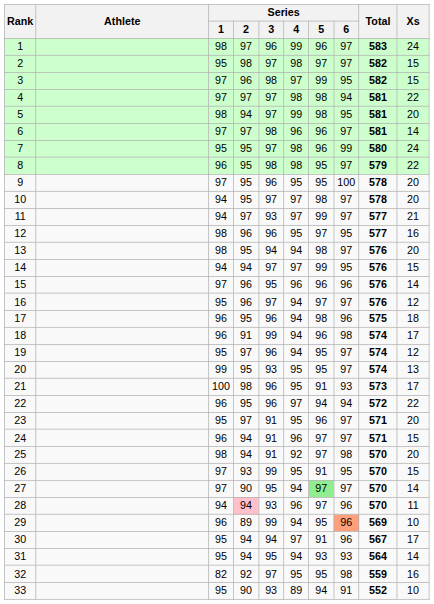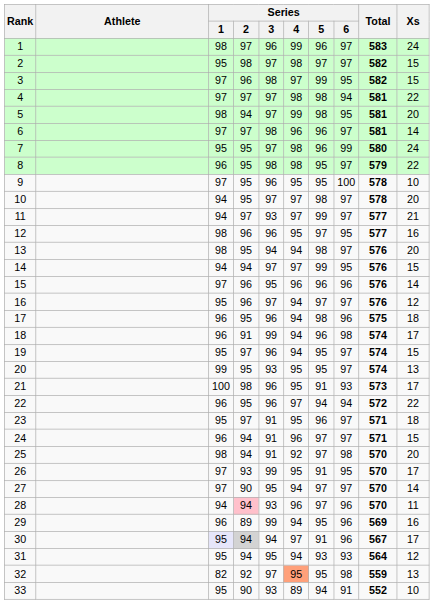 <table class="wikitable" style="text-align:center">
 <tr>
 <th rowspan=2 width=40>Rank</th>
 <th rowspan=2 width=250>Athlete</th>
 <th colspan=6>Series</th>
 <th rowspan=2 width=50>Total</th>
 <th rowspan=2 width=40>Xs</th>
 </tr>
 <tr>
 <th width=30>1</th>
 <th width=30>2</th>
 <th width=30>3</th>
 <th width=30>4</th>
 <th width=30>5</th>
 <th width=30>6</th>
 </tr>
 <tr bgcolor=ccffcc>
 <td>1</td>
 <td align=left></td>
 <td>98</td>
 <td>97</td>
 <td>96</td>
 <td>99</td>
 <td>96</td>
 <td>97</td>
 <td><strong>583</strong></td>
 <td>24</td>
 </tr>
 <tr bgcolor=ccffcc>
 <td>2</td>
 <td align=left></td>
 <td>95</td>
 <td>98</td>
 <td>97</td>
 <td>98</td>
 <td>97</td>
 <td>97</td>
 <td><strong>582</strong></td>
 <td>15</td>
 </tr>
 <tr bgcolor=ccffcc>
 <td>3</td>
 <td align=left></td>
 <td>97</td>
 <td>96</td>
 <td>98</td>
 <td>97</td>
 <td>99</td>
 <td>95</td>
 <td><strong>582</strong></td>
 <td>15</td>
 </tr>
 <tr bgcolor=ccffcc>
 <td>4</td>
 <td align=left></td>
 <td>97</td>
 <td>97</td>
 <td>97</td>
 <td>98</td>
 <td>98</td>
 <td>94</td>
 <td><strong>581</strong></td>
 <td>22</td>
 </tr>
 <tr bgcolor=ccffcc>
 <td>5</td>
 <td align=left></td>
 <td>98</td>
 <td>94</td>
 <td>97</td>
 <td>99</td>
 <td>98</td>
 <td>95</td>
 <td><strong>581</strong></td>
 <td>20</td>
 </tr>
 <tr bgcolor=ccffcc>
 <td>6</td>
 <td align=left></td>
 <td>97</td>
 <td>97</td>
 <td>98</td>
 <td>96</td>
 <td>96</td>
 <td>97</td>
 <td><strong>581</strong></td>
 <td>14</td>
 </tr>
 <tr bgcolor=ccffcc>
 <td>7</td>
 <td align=left></td>
 <td>95</td>
 <td>95</td>
 <td>97</td>
 <td>98</td>
 <td>96</td>
 <td>99</td>
 <td><strong>580</strong></td>
 <td>24</td>
 </tr>
 <tr bgcolor=ccffcc>
 <td>8</td>
 <td align=left></td>
 <td>96</td>
 <td>95</td>
 <td>98</td>
 <td>98</td>
 <td>95</td>
 <td>97</td>
 <td><strong>579</strong></td>
 <td>22</td>
 </tr>
 <tr>
 <td>9</td>
 <td align=left></td>
 <td>97</td>
 <td>95</td>
 <td>96</td>
 <td>95</td>
 <td>95</td>
 <td>100</td>
 <td><strong>578</strong></td>
-<td>20</td>
+<td>10</td>
 </tr>
 <tr>
 <td>10</td>
 <td align=left></td>
 <td>94</td>
 <td>95</td>
 <td>97</td>
 <td>97</td>
 <td>98</td>
 <td>97</td>
 <td><strong>578</strong></td>
 <td>20</td>
 </tr>
 <tr>
 <td>11</td>
 <td align=left></td>
 <td>94</td>
 <td>97</td>
 <td>93</td>
 <td>97</td>
 <td>99</td>
 <td>97</td>
 <td><strong>577</strong></td>
 <td>21</td>
 </tr>
 <tr>
 <td>12</td>
 <td align=left></td>
 <td>98</td>
 <td>96</td>
 <td>96</td>
 <td>95</td>
 <td>97</td>
 <td>95</td>
 <td><strong>577</strong></td>
 <td>16</td>
 </tr>
 <tr>
 <td>13</td>
 <td align=left></td>
 <td>98</td>
 <td>95</td>
 <td>94</td>
 <td>94</td>
 <td>98</td>
 <td>97</td>
 <td><strong>576</strong></td>
 <td>20</td>
 </tr>
 <tr>
 <td>14</td>
 <td align=left></td>
 <td>94</td>
 <td>94</td>
 <td>97</td>
 <td>97</td>
 <td>99</td>
 <td>95</td>
 <td><strong>576</strong></td>
 <td>15</td>
 </tr>
 <tr>
 <td>15</td>
 <td align=left></td>
 <td>97</td>
 <td>96</td>
 <td>95</td>
 <td>96</td>
 <td>96</td>
 <td>96</td>
 <td><strong>576</strong></td>
 <td>14</td>
 </tr>
 <tr>
 <td>16</td>
 <td align=left></td>
 <td>95</td>
 <td>96</td>
 <td>97</td>
 <td>94</td>
 <td>97</td>
 <td>97</td>
 <td><strong>576</strong></td>
 <td>12</td>
 </tr>
 <tr>
 <td>17</td>
 <td align=left></td>
 <td>96</td>
 <td>95</td>
 <td>96</td>
 <td>94</td>
 <td>98</td>
 <td>96</td>
 <td><strong>575</strong></td>
 <td>18</td>
 </tr>
 <tr>
 <td>18</td>
 <td align=left></td>
 <td>96</td>
 <td>91</td>
 <td>99</td>
 <td>94</td>
 <td>96</td>
 <td>98</td>
 <td><strong>574</strong></td>
 <td>17</td>
 </tr>
 <tr>
 <td>19</td>
 <td align=left></td>
 <td>95</td>
 <td>97</td>
 <td>96</td>
 <td>94</td>
 <td>95</td>
 <td>97</td>
 <td><strong>574</strong></td>
-<td>12</td>
+<td>15</td>
 </tr>
 <tr>
 <td>20</td>
 <td align=left></td>
 <td>99</td>
 <td>95</td>
 <td>93</td>
 <td>95</td>
 <td>95</td>
 <td>97</td>
 <td><strong>574</strong></td>
 <td>13</td>
 </tr>
 <tr>
 <td>21</td>
 <td align=left></td>
 <td>100</td>
 <td>98</td>
 <td>96</td>
 <td>95</td>
 <td>91</td>
 <td>93</td>
 <td><strong>573</strong></td>
 <td>17</td>
 </tr>
 <tr>
 <td>22</td>
 <td align=left></td>
 <td>96</td>
 <td>95</td>
 <td>96</td>
 <td>97</td>
 <td>94</td>
 <td>94</td>
 <td><strong>572</strong></td>
 <td>22</td>
 </tr>
 <tr>
 <td>23</td>
 <td align=left></td>
 <td>95</td>
 <td>97</td>
 <td>91</td>
 <td>95</td>
 <td>96</td>
 <td>97</td>
 <td><strong>571</strong></td>
-<td>20</td>
+<td>18</td>
 </tr>
 <tr>
 <td>24</td>
 <td align=left></td>
 <td>96</td>
 <td>94</td>
 <td>91</td>
 <td>96</td>
 <td>97</td>
 <td>97</td>
 <td><strong>571</strong></td>
 <td>15</td>
 </tr>
 <tr>
 <td>25</td>
 <td align=left></td>
 <td>98</td>
 <td>94</td>
 <td>91</td>
 <td>92</td>
 <td>97</td>
 <td>98</td>
 <td><strong>570</strong></td>
 <td>20</td>
 </tr>
 <tr>
 <td>26</td>
 <td align=left></td>
 <td>97</td>
 <td>93</td>
 <td>99</td>
 <td>95</td>
 <td>91</td>
 <td>95</td>
 <td><strong>570</strong></td>
-<td>15</td>
+<td>17</td>
 </tr>
 <tr>
 <td>27</td>
 <td align=left></td>
 <td>97</td>
 <td>90</td>
 <td>95</td>
 <td>94</td>
-<td style="background: lightgreen;">97</td>
+<td>97</td>
 <td>97</td>
 <td><strong>570</strong></td>
 <td>14</td>
 </tr>
 <tr>
 <td>28</td>
 <td align=left></td>
 <td>94</td>
 <td style="background: pink;">94</td>
 <td>93</td>
 <td>96</td>
 <td>97</td>
 <td>96</td>
 <td><strong>570</strong></td>
 <td>11</td>
 </tr>
 <tr>
 <td>29</td>
 <td align=left></td>
 <td>96</td>
 <td>89</td>
 <td>99</td>
 <td>94</td>
 <td>95</td>
-<td style="background: lightsalmon;">96</td>
+<td>96</td>
 <td><strong>569</strong></td>
-<td>10</td>
+<td>16</td>
 </tr>
 <tr>
 <td>30</td>
 <td align=left></td>
-<td>95</td>
-<td>94</td>
+<td style="background: lavender;">95</td>
+<td style="background: lightgrey;">94</td>
 <td>94</td>
 <td>97</td>
 <td>91</td>
 <td>96</td>
 <td><strong>567</strong></td>
 <td>17</td>
 </tr>
 <tr>
 <td>31</td>
 <td align=left></td>
 <td>95</td>
 <td>94</td>
 <td>95</td>
 <td>94</td>
 <td>93</td>
 <td>93</td>
 <td><strong>564</strong></td>
-<td>14</td>
+<td>12</td>
 </tr>
 <tr>
 <td>32</td>
 <td align=left></td>
 <td>82</td>
 <td>92</td>
 <td>97</td>
-<td>95</td>
+<td style="background: lightsalmon;">95</td>
 <td>95</td>
 <td>98</td>
 <td><strong>559</strong></td>
-<td>16</td>
+<td>13</td>
 </tr>
 <tr>
 <td>33</td>
 <td align=left></td>
 <td>95</td>
 <td>90</td>
 <td>93</td>
 <td>89</td>
 <td>94</td>
 <td>91</td>
 <td><strong>552</strong></td>
 <td>10</td>
 </tr>
 </table>
